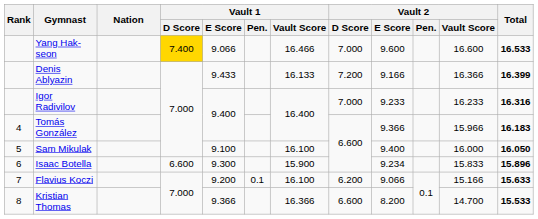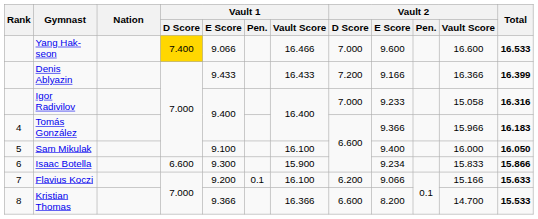 <table class="wikitable sortable" style="text-align:center;">
 <tr>
 <th rowspan="2">Rank</th>
 <th rowspan="2" width="12%">Gymnast</th>
 <th rowspan="2" width="12%">Nation</th>
 <th colspan="4">Vault 1</th>
 <th colspan="4">Vault 2</th>
 <th rowspan="2">Total</th>
 </tr>
 <tr>
 <th>D Score</th>
 <th>E Score</th>
 <th>Pen.</th>
 <th>Vault Score</th>
 <th>D Score</th>
 <th>E Score</th>
 <th>Pen.</th>
 <th>Vault Score</th>
 </tr>
 <tr>
 <td></td>
 <td align="left"><a href='#'>Yang Hak-seon</a></td>
 <td align="left"></td>
 <td style="background: gold;">7.400</td>
 <td>9.066</td>
 <td></td>
 <td>16.466</td>
 <td>7.000</td>
 <td>9.600</td>
 <td></td>
 <td>16.600</td>
 <td><strong>16.533</strong></td>
 </tr>
 <tr>
 <td></td>
 <td align="left"><a href='#'>Denis Ablyazin</a></td>
 <td align="left"></td>
 <td rowspan="4">7.000</td>
 <td>9.433</td>
 <td></td>
-<td>16.133</td>
+<td>16.433</td>
 <td>7.200</td>
 <td>9.166</td>
 <td></td>
 <td>16.366</td>
 <td><strong>16.399</strong></td>
 </tr>
 <tr>
 <td></td>
 <td align="left"><a href='#'>Igor Radivilov</a></td>
 <td align="left"></td>
 <td rowspan="2">9.400</td>
 <td></td>
 <td rowspan="2">16.400</td>
 <td>7.000</td>
 <td>9.233</td>
 <td></td>
-<td>16.233</td>
+<td>15.058</td>
 <td><strong>16.316</strong></td>
 </tr>
 <tr>
 <td>4</td>
 <td align="left"><a href='#'>Tomás González</a></td>
 <td align="left"></td>
 <td></td>
 <td rowspan="3">6.600</td>
 <td>9.366</td>
 <td></td>
 <td>15.966</td>
 <td><strong>16.183</strong></td>
 </tr>
 <tr>
 <td>5</td>
 <td align="left"><a href='#'>Sam Mikulak</a></td>
 <td align="left"></td>
 <td>9.100</td>
 <td></td>
 <td>16.100</td>
 <td>9.400</td>
 <td></td>
 <td>16.000</td>
 <td><strong>16.050</strong></td>
 </tr>
 <tr>
 <td>6</td>
 <td align="left"><a href='#'>Isaac Botella</a></td>
 <td align="left"></td>
 <td>6.600</td>
 <td>9.300</td>
 <td></td>
 <td>15.900</td>
 <td>9.234</td>
 <td></td>
 <td>15.833</td>
-<td><strong>15.896</strong></td>
+<td><strong>15.866</strong></td>
 </tr>
 <tr>
 <td>7</td>
 <td align="left"><a href='#'>Flavius Koczi</a></td>
 <td align="left"></td>
 <td rowspan="2">7.000</td>
 <td>9.200</td>
 <td>0.1</td>
 <td>16.100</td>
 <td>6.200</td>
 <td>9.066</td>
 <td rowspan="2">0.1</td>
 <td>15.166</td>
 <td><strong>15.633</strong></td>
 </tr>
 <tr>
 <td>8</td>
 <td align="left"><a href='#'>Kristian Thomas</a></td>
 <td align="left"></td>
 <td>9.366</td>
 <td></td>
 <td>16.366</td>
 <td>6.600</td>
 <td>8.200</td>
 <td>14.700</td>
 <td><strong>15.533</strong></td>
 </tr>
 </table>
